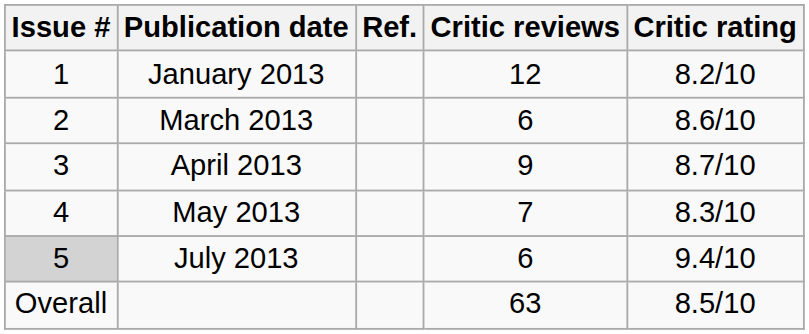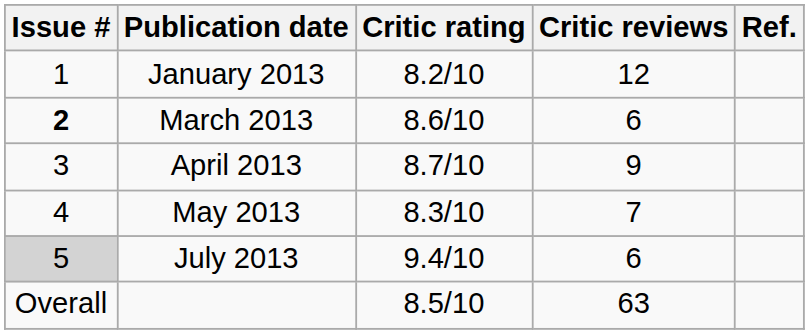 <table class="wikitable" style="text-align: center;">
 <tr>
 <th>Issue #</th>
 <th>Publication date</th>
+<th>Critic rating</th>
+<th>Critic reviews</th>
 <th>Ref.</th>
-<th>Critic reviews</th>
-<th>Critic rating</th>
 </tr>
 <tr>
 <td>1</td>
 <td>January 2013</td>
+<td>8.2/10</td>
+<td>12</td>
 <td></td>
-<td>12</td>
-<td>8.2/10</td>
 </tr>
 <tr>
-<td>2</td>
+<td><strong>2</strong></td>
 <td>March 2013</td>
+<td>8.6/10</td>
+<td>6</td>
 <td></td>
-<td>6</td>
-<td>8.6/10</td>
 </tr>
 <tr>
 <td>3</td>
 <td>April 2013</td>
+<td>8.7/10</td>
+<td>9</td>
 <td></td>
-<td>9</td>
-<td>8.7/10</td>
 </tr>
 <tr>
 <td>4</td>
 <td>May 2013</td>
+<td>8.3/10</td>
+<td>7</td>
 <td></td>
-<td>7</td>
-<td>8.3/10</td>
 </tr>
 <tr>
 <td style="background: lightgrey;">5</td>
 <td>July 2013</td>
+<td>9.4/10</td>
+<td>6</td>
 <td></td>
-<td>6</td>
-<td>9.4/10</td>
 </tr>
 <tr>
 <td>Overall</td>
 <td></td>
+<td>8.5/10</td>
+<td>63</td>
 <td></td>
-<td>63</td>
-<td>8.5/10</td>
 </tr>
 </table>
